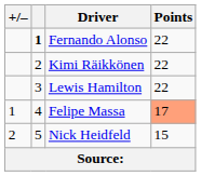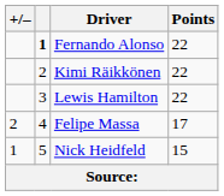 <table class="wikitable" style="font-size: 85%;">
 <tr>
 <th>+/–</th>
 <th></th>
 <th>Driver</th>
 <th>Points</th>
 </tr>
 <tr>
 <td></td>
 <td align="center"><strong>1</strong></td>
 <td> <a href='#'>Fernando Alonso</a></td>
 <td>22</td>
 </tr>
 <tr>
 <td></td>
 <td align="center">2</td>
 <td> <a href='#'>Kimi Räikkönen</a></td>
 <td>22</td>
 </tr>
 <tr>
 <td></td>
 <td align="center">3</td>
 <td> <a href='#'>Lewis Hamilton</a></td>
 <td>22</td>
 </tr>
 <tr>
-<td> 1</td>
+<td> 2</td>
 <td align="center">4</td>
 <td> <a href='#'>Felipe Massa</a></td>
-<td style="background: lightsalmon;">17</td>
+<td>17</td>
 </tr>
 <tr>
-<td> 2</td>
+<td> 1</td>
 <td align="center">5</td>
 <td> <a href='#'>Nick Heidfeld</a></td>
 <td>15</td>
 </tr>
 <tr>
 <th colspan=4>Source: </th>
 </tr>
 </table>
